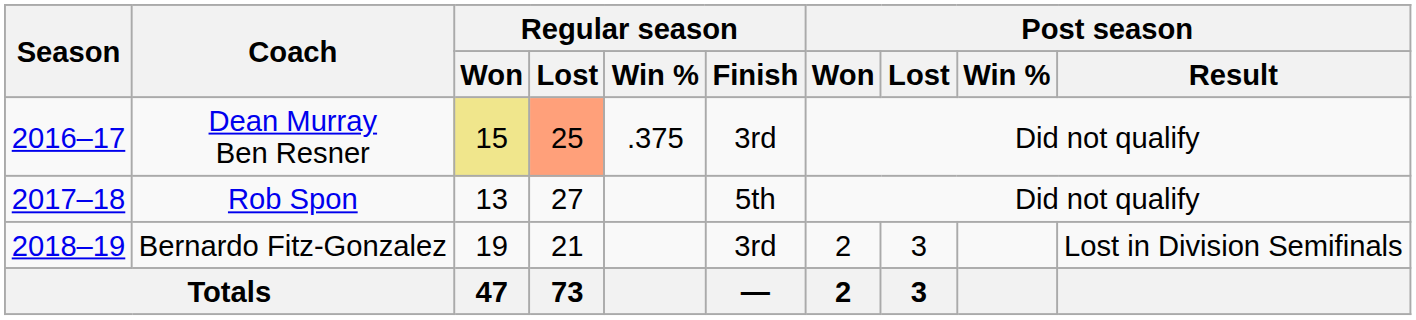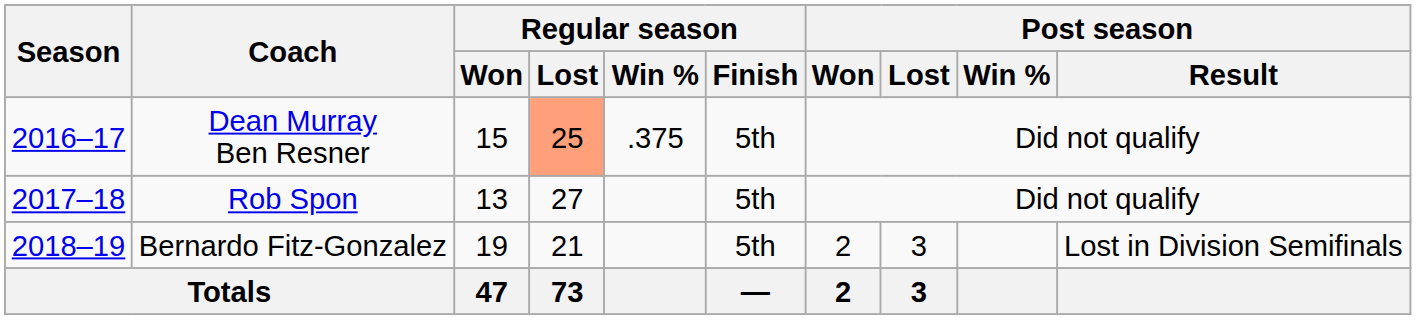 <table class="wikitable" style="font-size: 95%; text-align:center;">
 <tr>
 <th rowspan="2">Season</th>
 <th rowspan="2">Coach</th>
 <th colspan="4">Regular season</th>
 <th colspan="4">Post season</th>
 </tr>
 <tr>
 <th>Won</th>
 <th>Lost</th>
 <th>Win %</th>
 <th>Finish</th>
 <th>Won</th>
 <th>Lost</th>
 <th>Win %</th>
 <th>Result</th>
 </tr>
 <tr>
 <td><a href='#'>2016–17</a></td>
 <td><a href='#'>Dean Murray</a><br>Ben Resner</td>
-<td style="background: khaki;">15</td>
+<td>15</td>
 <td style="background: lightsalmon;">25</td>
 <td>.375</td>
-<td>3rd</td>
+<td>5th</td>
 <td colspan=4>Did not qualify</td>
 </tr>
 <tr>
 <td><a href='#'>2017–18</a></td>
 <td><a href='#'>Rob Spon</a></td>
 <td>13</td>
 <td>27</td>
 <td></td>
 <td>5th</td>
 <td colspan=4>Did not qualify</td>
 </tr>
 <tr>
 <td><a href='#'>2018–19</a></td>
 <td>Bernardo Fitz-Gonzalez</td>
 <td>19</td>
 <td>21</td>
 <td></td>
-<td>3rd</td>
+<td>5th</td>
 <td>2</td>
 <td>3</td>
 <td></td>
 <td>Lost in Division Semifinals</td>
 </tr>
 <tr>
 <th colspan="2">Totals</th>
 <th>47</th>
 <th>73</th>
 <th></th>
 <th>—</th>
 <th>2</th>
 <th>3</th>
 <th></th>
 <th></th>
 </tr>
 </table>
